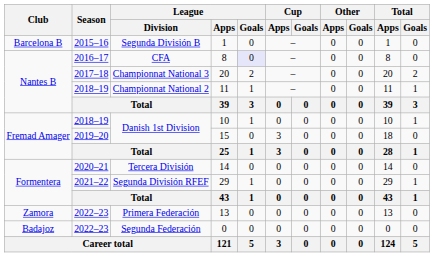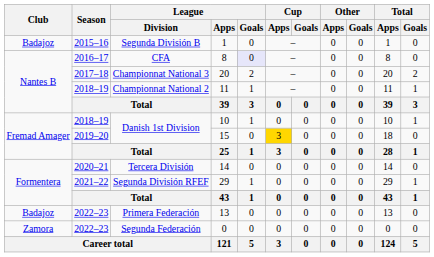 <table class="wikitable" style="text-align: center">
 <tr>
 <th rowspan="2">Club</th>
 <th rowspan="2">Season</th>
 <th colspan="3">League</th>
 <th colspan="2">Cup</th>
 <th colspan="2">Other</th>
 <th colspan="2">Total</th>
 </tr>
 <tr>
 <th>Division</th>
 <th>Apps</th>
 <th>Goals</th>
 <th>Apps</th>
 <th>Goals</th>
 <th>Apps</th>
 <th>Goals</th>
 <th>Apps</th>
 <th>Goals</th>
 </tr>
 <tr>
-<td><a href='#'>Barcelona B</a></td>
+<td><a href='#'>Badajoz</a></td>
 <td><a href='#'>2015–16</a></td>
 <td><a href='#'>Segunda División B</a></td>
 <td>1</td>
 <td>0</td>
 <td colspan="2">–</td>
 <td>0</td>
 <td>0</td>
 <td>1</td>
 <td>0</td>
 </tr>
 <tr>
 <td rowspan="4"><a href='#'>Nantes B</a></td>
 <td><a href='#'>2016–17</a></td>
 <td><a href='#'>CFA</a></td>
 <td>8</td>
 <td style="background: lavender;">0</td>
 <td colspan="2">–</td>
 <td>0</td>
 <td>0</td>
 <td>8</td>
 <td>0</td>
 </tr>
 <tr>
 <td><a href='#'>2017–18</a></td>
 <td><a href='#'>Championnat National 3</a></td>
 <td>20</td>
 <td>2</td>
 <td colspan="2">–</td>
 <td>0</td>
 <td>0</td>
 <td>20</td>
 <td>2</td>
 </tr>
 <tr>
 <td><a href='#'>2018–19</a></td>
 <td><a href='#'>Championnat National 2</a></td>
 <td>11</td>
 <td>1</td>
 <td colspan="2">–</td>
 <td>0</td>
 <td>0</td>
 <td>11</td>
 <td>1</td>
 </tr>
 <tr>
 <th colspan="2"><strong>Total</strong></th>
 <th>39</th>
 <th>3</th>
 <th>0</th>
 <th>0</th>
 <th>0</th>
 <th>0</th>
 <th>39</th>
 <th>3</th>
 </tr>
 <tr>
 <td rowspan="3"><a href='#'>Fremad Amager</a></td>
 <td><a href='#'>2018–19</a></td>
 <td rowspan="2"><a href='#'>Danish 1st Division</a></td>
 <td>10</td>
 <td>1</td>
 <td>0</td>
 <td>0</td>
 <td>0</td>
 <td>0</td>
 <td>10</td>
 <td>1</td>
 </tr>
 <tr>
 <td><a href='#'>2019–20</a></td>
 <td>15</td>
 <td>0</td>
-<td>3</td>
+<td style="background: gold;">3</td>
 <td>0</td>
 <td>0</td>
 <td>0</td>
 <td>18</td>
 <td>0</td>
 </tr>
 <tr>
 <th colspan="2"><strong>Total</strong></th>
 <th>25</th>
 <th>1</th>
 <th>3</th>
 <th>0</th>
 <th>0</th>
 <th>0</th>
 <th>28</th>
 <th>1</th>
 </tr>
 <tr>
 <td rowspan="3"><a href='#'>Formentera</a></td>
 <td><a href='#'>2020–21</a></td>
 <td><a href='#'>Tercera División</a></td>
 <td>14</td>
 <td>0</td>
 <td>0</td>
 <td>0</td>
 <td>0</td>
 <td>0</td>
 <td>14</td>
 <td>0</td>
 </tr>
 <tr>
 <td><a href='#'>2021–22</a></td>
 <td><a href='#'>Segunda División RFEF</a></td>
 <td>29</td>
 <td>1</td>
 <td>0</td>
 <td>0</td>
 <td>0</td>
 <td>0</td>
 <td>29</td>
 <td>1</td>
 </tr>
 <tr>
 <th colspan="2"><strong>Total</strong></th>
 <th>43</th>
 <th>1</th>
 <th>0</th>
 <th>0</th>
 <th>0</th>
 <th>0</th>
 <th>43</th>
 <th>1</th>
 </tr>
 <tr>
-<td><a href='#'>Zamora</a></td>
+<td><a href='#'>Badajoz</a></td>
 <td><a href='#'>2022–23</a></td>
 <td><a href='#'>Primera Federación</a></td>
 <td>13</td>
 <td>0</td>
 <td>0</td>
 <td>0</td>
 <td>0</td>
 <td>0</td>
 <td>13</td>
 <td>0</td>
 </tr>
 <tr>
-<td><a href='#'>Badajoz</a></td>
+<td><a href='#'>Zamora</a></td>
 <td><a href='#'>2022–23</a></td>
 <td><a href='#'>Segunda Federación</a></td>
 <td>0</td>
 <td>0</td>
 <td>0</td>
 <td>0</td>
 <td>0</td>
 <td>0</td>
 <td>0</td>
 <td>0</td>
 </tr>
 <tr>
 <th colspan="3"><strong>Career total</strong></th>
 <th>121</th>
 <th>5</th>
 <th>3</th>
 <th>0</th>
 <th>0</th>
 <th>0</th>
 <th>124</th>
 <th>5</th>
 </tr>
 </table>
